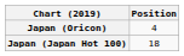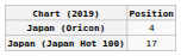 <table class="wikitable sortable plainrowheaders" style="text-align:center">
 <tr>
 <th scope="col">Chart (2019)</th>
 <th scope="col">Position</th>
 </tr>
 <tr>
 <th scope="row">Japan (Oricon)<br></th>
 <td>4</td>
 </tr>
 <tr>
 <th scope="row">Japan (Japan Hot 100)</th>
-<td>18</td>
+<td>17</td>
 </tr>
 </table>
